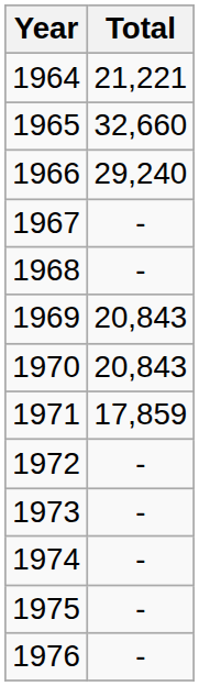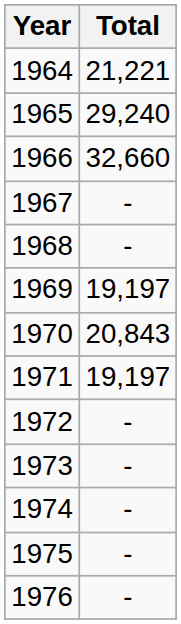 <table class="wikitable mw-collapsible" style="text-align:center;">
 <tr>
 <th>Year</th>
 <th>Total</th>
 </tr>
 <tr>
 <td>1964</td>
 <td>21,221</td>
 </tr>
 <tr>
 <td>1965</td>
-<td>32,660</td>
+<td>29,240</td>
 </tr>
 <tr>
 <td>1966</td>
-<td>29,240</td>
+<td>32,660</td>
 </tr>
 <tr>
 <td>1967</td>
 <td>-</td>
 </tr>
 <tr>
 <td>1968</td>
 <td>-</td>
 </tr>
 <tr>
 <td>1969</td>
-<td>20,843</td>
+<td>19,197</td>
 </tr>
 <tr>
 <td>1970</td>
 <td>20,843</td>
 </tr>
 <tr>
 <td>1971</td>
-<td>17,859</td>
+<td>19,197</td>
 </tr>
 <tr>
 <td>1972</td>
 <td>-</td>
 </tr>
 <tr>
 <td>1973</td>
 <td>-</td>
 </tr>
 <tr>
 <td>1974</td>
 <td>-</td>
 </tr>
 <tr>
 <td>1975</td>
 <td>-</td>
 </tr>
 <tr>
 <td>1976</td>
 <td>-</td>
 </tr>
 </table>
